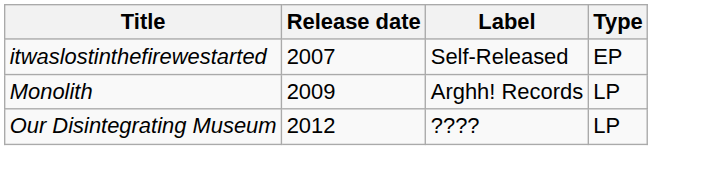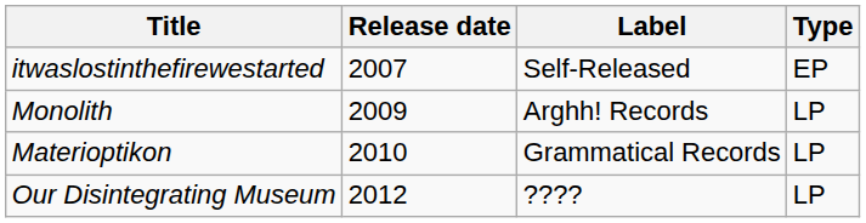 <table class="wikitable">
 <tr>
 <th>Title</th>
 <th>Release date</th>
 <th>Label</th>
 <th>Type</th>
 </tr>
 <tr>
 <td><em>itwaslostinthefirewestarted</em></td>
 <td>2007</td>
 <td>Self-Released</td>
 <td>EP</td>
 </tr>
 <tr>
 <td><em>Monolith</em></td>
 <td>2009</td>
 <td>Arghh! Records</td>
 <td>LP</td>
 </tr>
 <tr>
+<td><em>Materioptikon</em></td>
+<td>2010</td>
+<td>Grammatical Records</td>
+<td>LP</td>
+</tr>
+<tr>
 <td><em>Our Disintegrating Museum</em></td>
 <td>2012</td>
 <td>????</td>
 <td>LP</td>
 </tr>
 </table>
